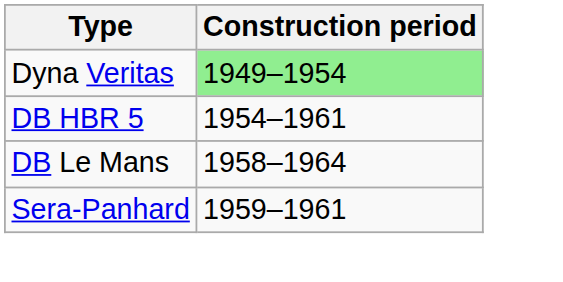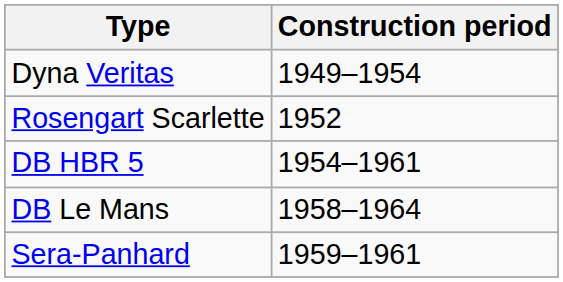 <table class="wikitable">
 <tr>
 <th>Type</th>
 <th>Construction period</th>
 </tr>
 <tr>
 <td>Dyna <a href='#'>Veritas</a></td>
-<td style="background: lightgreen;">1949–1954</td>
+<td>1949–1954</td>
+</tr>
+<tr>
+<td><a href='#'>Rosengart</a> Scarlette</td>
+<td>1952</td>
 </tr>
 <tr>
 <td><a href='#'>DB HBR 5</a></td>
 <td>1954–1961</td>
 </tr>
 <tr>
 <td><a href='#'>DB</a> Le Mans</td>
 <td>1958–1964</td>
 </tr>
 <tr>
 <td><a href='#'>Sera-Panhard</a></td>
 <td>1959–1961</td>
 </tr>
 </table>
